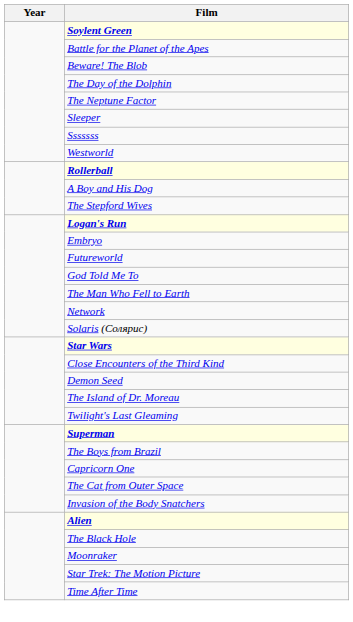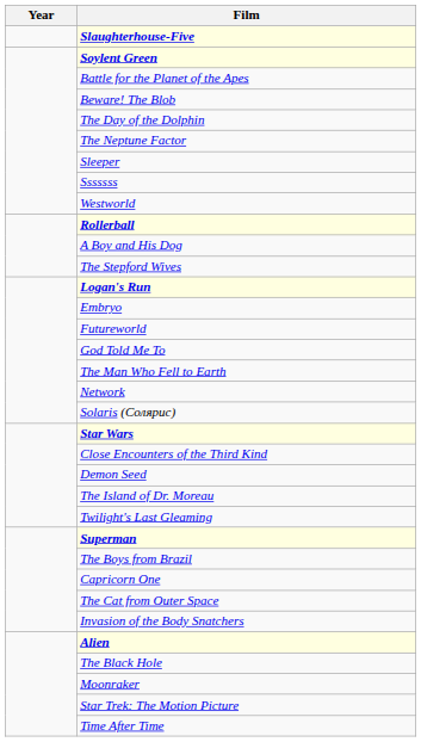 <table width="500" align="centre" class="wikitable">
 <tr>
 <th width="80">Year</th>
 <th>Film</th>
+</tr>
+<tr>
+<td></td>
+<td style="background:lightyellow"><strong><em><a href='#'>Slaughterhouse-Five</a></em></strong></td>
 </tr>
 <tr>
 <td rowspan=8></td>
 <td style="background:lightyellow"><strong><em><a href='#'>Soylent Green</a></em></strong></td>
 </tr>
 <tr>
 <td><em><a href='#'>Battle for the Planet of the Apes</a></em></td>
 </tr>
 <tr>
 <td><em><a href='#'>Beware! The Blob</a></em></td>
 </tr>
 <tr>
 <td><em><a href='#'>The Day of the Dolphin</a></em></td>
 </tr>
 <tr>
 <td><em><a href='#'>The Neptune Factor</a></em></td>
 </tr>
 <tr>
 <td><em><a href='#'>Sleeper</a></em></td>
 </tr>
 <tr>
 <td><em><a href='#'>Sssssss</a></em></td>
 </tr>
 <tr>
 <td><em><a href='#'>Westworld</a></em></td>
 </tr>
 <tr>
 <td rowspan=3></td>
 <td style="background:lightyellow"><strong><em><a href='#'>Rollerball</a></em></strong></td>
 </tr>
 <tr>
 <td><em><a href='#'>A Boy and His Dog</a></em></td>
 </tr>
 <tr>
 <td><em><a href='#'>The Stepford Wives</a></em></td>
 </tr>
 <tr>
 <td rowspan=7></td>
 <td style="background:lightyellow"><strong><em><a href='#'>Logan's Run</a></em></strong></td>
 </tr>
 <tr>
 <td><em><a href='#'>Embryo</a></em></td>
 </tr>
 <tr>
 <td><em><a href='#'>Futureworld</a></em></td>
 </tr>
 <tr>
 <td><em><a href='#'>God Told Me To</a></em></td>
 </tr>
 <tr>
 <td><em><a href='#'>The Man Who Fell to Earth</a></em></td>
 </tr>
 <tr>
 <td><em><a href='#'>Network</a></em></td>
 </tr>
 <tr>
 <td><em><a href='#'>Solaris</a> (Солярис)</em></td>
 </tr>
 <tr>
 <td rowspan=5></td>
 <td style="background:lightyellow"><strong><em><a href='#'>Star Wars</a></em></strong></td>
 </tr>
 <tr>
 <td><em><a href='#'>Close Encounters of the Third Kind</a></em></td>
 </tr>
 <tr>
 <td><em><a href='#'>Demon Seed</a></em></td>
 </tr>
 <tr>
 <td><em><a href='#'>The Island of Dr. Moreau</a></em></td>
 </tr>
 <tr>
 <td><em><a href='#'>Twilight's Last Gleaming</a></em></td>
 </tr>
 <tr>
 <td rowspan=5></td>
 <td style="background:lightyellow"><strong><em><a href='#'>Superman</a></em></strong></td>
 </tr>
 <tr>
 <td><em><a href='#'>The Boys from Brazil</a></em></td>
 </tr>
 <tr>
 <td><em><a href='#'>Capricorn One</a></em></td>
 </tr>
 <tr>
 <td><em><a href='#'>The Cat from Outer Space</a></em></td>
 </tr>
 <tr>
 <td><em><a href='#'>Invasion of the Body Snatchers</a></em></td>
 </tr>
 <tr>
 <td rowspan=5></td>
 <td style="background:lightyellow"><strong><em><a href='#'>Alien</a></em></strong></td>
 </tr>
 <tr>
 <td><em><a href='#'>The Black Hole</a></em></td>
 </tr>
 <tr>
 <td><em><a href='#'>Moonraker</a></em></td>
 </tr>
 <tr>
 <td><em><a href='#'>Star Trek: The Motion Picture</a></em></td>
 </tr>
 <tr>
 <td><em><a href='#'>Time After Time</a></em></td>
 </tr>
 </table>
